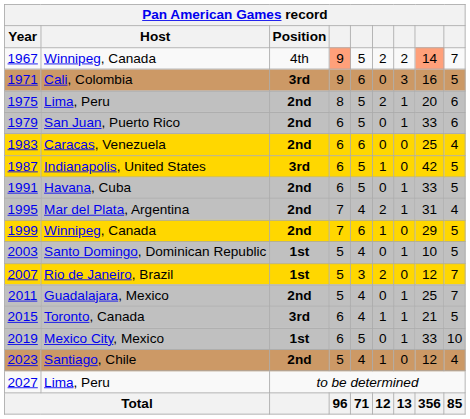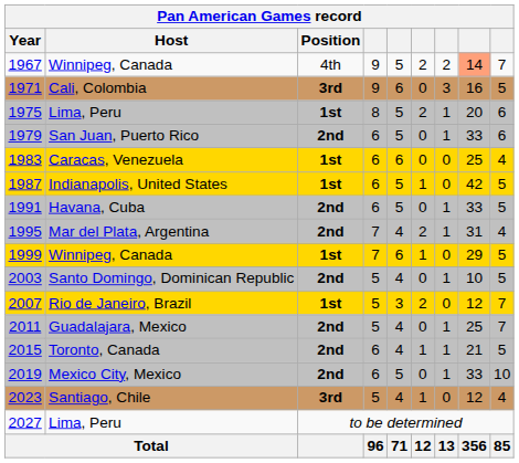 <table class="wikitable" style="text-align: center;">
 <tr>
 <th colspan=9><a href='#'>Pan American Games</a> record</th>
 </tr>
 <tr>
 <th>Year</th>
 <th>Host</th>
 <th>Position</th>
 <th></th>
 <th></th>
 <th></th>
 <th></th>
 <th></th>
 <th></th>
 </tr>
 <tr>
 <td><a href='#'>1967</a></td>
 <td align=left> <a href='#'>Winnipeg</a>, Canada</td>
 <td>4th</td>
-<td style="background: lightsalmon;">9</td>
+<td>9</td>
 <td>5</td>
 <td>2</td>
 <td>2</td>
 <td style="background: lightsalmon;">14</td>
 <td>7</td>
 </tr>
 <tr bgcolor=cc9966>
 <td><a href='#'>1971</a></td>
 <td align=left> <a href='#'>Cali</a>, Colombia</td>
 <td><strong>3rd</strong></td>
 <td>9</td>
 <td>6</td>
 <td>0</td>
 <td>3</td>
 <td>16</td>
 <td>5</td>
 </tr>
 <tr bgcolor=silver>
 <td><a href='#'>1975</a></td>
 <td align=left> <a href='#'>Lima</a>, Peru</td>
-<td><strong>2nd</strong></td>
+<td><strong>1st</strong></td>
 <td>8</td>
 <td>5</td>
 <td>2</td>
 <td>1</td>
 <td>20</td>
 <td>6</td>
 </tr>
 <tr bgcolor=silver>
 <td><a href='#'>1979</a></td>
 <td align=left> <a href='#'>San Juan</a>, Puerto Rico</td>
 <td><strong>2nd</strong></td>
 <td>6</td>
 <td>5</td>
 <td>0</td>
 <td>1</td>
 <td>33</td>
 <td>6</td>
 </tr>
 <tr bgcolor=gold>
 <td><a href='#'>1983</a></td>
 <td align=left> <a href='#'>Caracas</a>, Venezuela</td>
-<td><strong>2nd</strong></td>
+<td><strong>1st</strong></td>
 <td>6</td>
 <td>6</td>
 <td>0</td>
 <td>0</td>
 <td>25</td>
 <td>4</td>
 </tr>
 <tr bgcolor=gold>
 <td><a href='#'>1987</a></td>
 <td align=left> <a href='#'>Indianapolis</a>, United States</td>
-<td><strong>3rd</strong></td>
+<td><strong>1st</strong></td>
 <td>6</td>
 <td>5</td>
 <td>1</td>
 <td>0</td>
 <td>42</td>
 <td>5</td>
 </tr>
 <tr bgcolor=silver>
 <td><a href='#'>1991</a></td>
 <td align=left> <a href='#'>Havana</a>, Cuba</td>
 <td><strong>2nd</strong></td>
 <td>6</td>
 <td>5</td>
 <td>0</td>
 <td>1</td>
 <td>33</td>
 <td>5</td>
 </tr>
 <tr bgcolor=silver>
 <td><a href='#'>1995</a></td>
 <td align=left> <a href='#'>Mar del Plata</a>, Argentina</td>
 <td><strong>2nd</strong></td>
 <td>7</td>
 <td>4</td>
 <td>2</td>
 <td>1</td>
 <td>31</td>
 <td>4</td>
 </tr>
 <tr bgcolor=gold>
 <td><a href='#'>1999</a></td>
 <td align=left> <a href='#'>Winnipeg</a>, Canada</td>
-<td><strong>2nd</strong></td>
+<td><strong>1st</strong></td>
 <td>7</td>
 <td>6</td>
 <td>1</td>
 <td>0</td>
 <td>29</td>
 <td>5</td>
 </tr>
 <tr bgcolor=silver>
 <td><a href='#'>2003</a></td>
 <td align=left> <a href='#'>Santo Domingo</a>, Dominican Republic</td>
-<td><strong>1st</strong></td>
+<td><strong>2nd</strong></td>
 <td>5</td>
 <td>4</td>
 <td>0</td>
 <td>1</td>
 <td>10</td>
 <td>5</td>
 </tr>
 <tr bgcolor=gold>
 <td><a href='#'>2007</a></td>
 <td align=left> <a href='#'>Rio de Janeiro</a>, Brazil</td>
 <td><strong>1st</strong></td>
 <td>5</td>
 <td>3</td>
 <td>2</td>
 <td>0</td>
 <td>12</td>
 <td>7</td>
 </tr>
 <tr bgcolor=silver>
 <td><a href='#'>2011</a></td>
 <td align=left> <a href='#'>Guadalajara</a>, Mexico</td>
 <td><strong>2nd</strong></td>
 <td>5</td>
 <td>4</td>
 <td>0</td>
 <td>1</td>
 <td>25</td>
 <td>7</td>
 </tr>
 <tr bgcolor=silver>
 <td><a href='#'>2015</a></td>
 <td align=left> <a href='#'>Toronto</a>, Canada</td>
-<td><strong>3rd</strong></td>
+<td><strong>2nd</strong></td>
 <td>6</td>
 <td>4</td>
 <td>1</td>
 <td>1</td>
 <td>21</td>
 <td>5</td>
 </tr>
 <tr bgcolor=silver>
 <td><a href='#'>2019</a></td>
 <td align=left>  <a href='#'>Mexico City</a>, Mexico</td>
-<td><strong>1st</strong></td>
+<td><strong>2nd</strong></td>
 <td>6</td>
 <td>5</td>
 <td>0</td>
 <td>1</td>
 <td>33</td>
 <td>10</td>
 </tr>
 <tr bgcolor=cc9966>
 <td><a href='#'>2023</a></td>
 <td align=left> <a href='#'>Santiago</a>, Chile</td>
-<td><strong>2nd</strong></td>
+<td><strong>3rd</strong></td>
 <td>5</td>
 <td>4</td>
 <td>1</td>
 <td>0</td>
 <td>12</td>
 <td>4</td>
 </tr>
 <tr>
 <td><a href='#'>2027</a></td>
 <td align=left> <a href='#'>Lima</a>, Peru</td>
 <td colspan=7><em>to be determined</em></td>
 </tr>
 <tr>
 <th colspan=2>Total</th>
 <th></th>
 <th>96</th>
 <th>71</th>
 <th>12</th>
 <th>13</th>
 <th>356</th>
 <th>85</th>
 </tr>
 </table>
